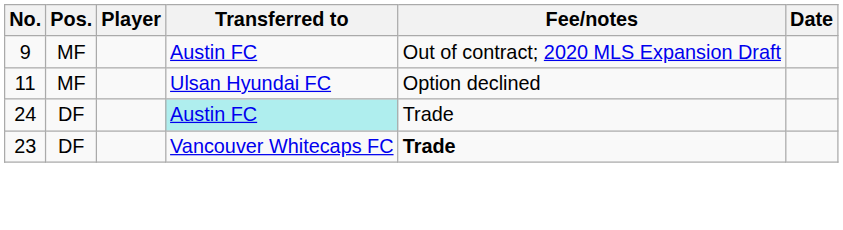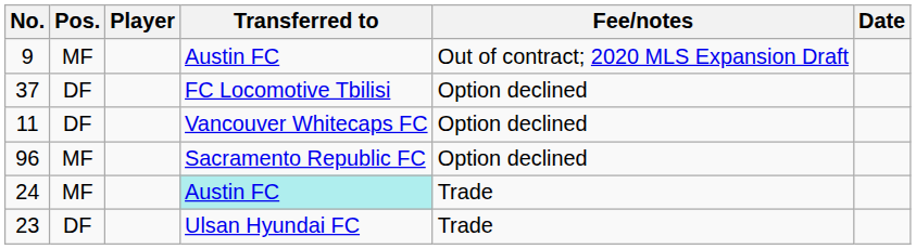 <table class="wikitable sortable">
 <tr>
 <th>No.</th>
 <th><strong>Pos.</strong></th>
 <th><strong>Player</strong></th>
 <th><strong>Transferred to</strong></th>
 <th><strong>Fee/notes</strong></th>
 <th><strong>Date</strong></th>
 </tr>
 <tr>
 <td align="center">9</td>
 <td align="center">MF</td>
 <td></td>
 <td> <a href='#'>Austin FC</a></td>
 <td>Out of contract; <a href='#'>2020 MLS Expansion Draft</a></td>
 <td></td>
 </tr>
 <tr>
+<td align="center">37</td>
+<td align="center">DF</td>
+<td></td>
+<td> <a href='#'>FC Locomotive Tbilisi</a></td>
+<td>Option declined</td>
+<td></td>
+</tr>
+<tr>
 <td align="center">11</td>
+<td align="center">DF</td>
+<td></td>
+<td> <a href='#'>Vancouver Whitecaps FC</a></td>
+<td>Option declined</td>
+<td></td>
+</tr>
+<tr>
+<td align="center">96</td>
 <td align="center">MF</td>
 <td></td>
-<td> <a href='#'>Ulsan Hyundai FC</a></td>
+<td> <a href='#'>Sacramento Republic FC</a></td>
 <td>Option declined</td>
 <td></td>
 </tr>
 <tr>
 <td align="center">24</td>
-<td align="center">DF</td>
+<td align="center">MF</td>
 <td></td>
 <td style="background: paleturquoise;"> <a href='#'>Austin FC</a></td>
 <td>Trade</td>
 <td></td>
 </tr>
 <tr>
 <td align="center">23</td>
 <td align="center">DF</td>
 <td></td>
-<td> <a href='#'>Vancouver Whitecaps FC</a></td>
-<td><strong>Trade</strong></td>
+<td> <a href='#'>Ulsan Hyundai FC</a></td>
+<td>Trade</td>
 <td></td>
 </tr>
 </table>
